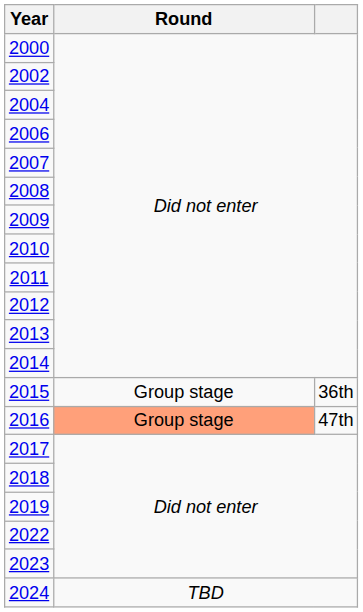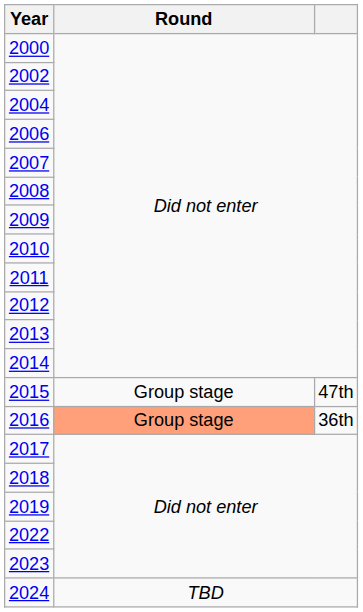 <table class="wikitable" style="text-align: center; font-size:90%">
 <tr>
 <th>Year</th>
 <th style="width:200px">Round</th>
 <th></th>
 </tr>
 <tr>
 <td><a href='#'>2000</a></td>
 <td colspan="2" rowspan="12"><em>Did not enter</em></td>
 </tr>
 <tr>
 <td><a href='#'>2002</a></td>
 </tr>
 <tr>
 <td><a href='#'>2004</a></td>
 </tr>
 <tr>
 <td><a href='#'>2006</a></td>
 </tr>
 <tr>
 <td><a href='#'>2007</a></td>
 </tr>
 <tr>
 <td><a href='#'>2008</a></td>
 </tr>
 <tr>
 <td><a href='#'>2009</a></td>
 </tr>
 <tr>
 <td><a href='#'>2010</a></td>
 </tr>
 <tr>
 <td><a href='#'>2011</a></td>
 </tr>
 <tr>
 <td><a href='#'>2012</a></td>
 </tr>
 <tr>
 <td><a href='#'>2013</a></td>
 </tr>
 <tr>
 <td><a href='#'>2014</a></td>
 </tr>
 <tr>
 <td><a href='#'>2015</a></td>
 <td>Group stage</td>
-<td>36th</td>
+<td>47th</td>
 </tr>
 <tr>
 <td><a href='#'>2016</a></td>
 <td style="background: lightsalmon;">Group stage</td>
-<td>47th</td>
+<td>36th</td>
 </tr>
 <tr>
 <td><a href='#'>2017</a></td>
 <td colspan="2" rowspan="5"><em>Did not enter</em></td>
 </tr>
 <tr>
 <td><a href='#'>2018</a></td>
 </tr>
 <tr>
 <td><a href='#'>2019</a></td>
 </tr>
 <tr>
 <td><a href='#'>2022</a></td>
 </tr>
 <tr>
 <td><a href='#'>2023</a></td>
 </tr>
 <tr>
 <td><a href='#'>2024</a></td>
 <td colspan="2"><em>TBD</em></td>
 </tr>
 </table>
